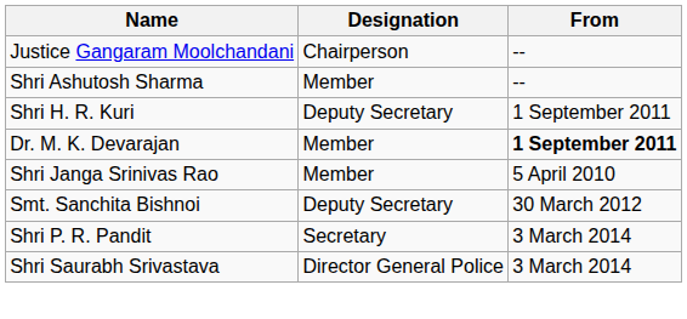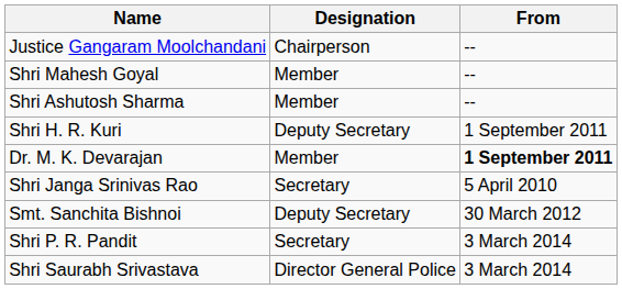 <table class="wikitable">
 <tr>
 <th>Name</th>
 <th>Designation</th>
 <th>From</th>
 </tr>
 <tr>
 <td>Justice <a href='#'>Gangaram Moolchandani</a></td>
 <td>Chairperson</td>
+<td>--</td>
+</tr>
+<tr>
+<td>Shri Mahesh Goyal</td>
+<td>Member</td>
 <td>--</td>
 </tr>
 <tr>
 <td>Shri Ashutosh Sharma</td>
 <td>Member</td>
 <td>--</td>
 </tr>
 <tr>
 <td>Shri H. R. Kuri</td>
 <td>Deputy Secretary</td>
 <td>1 September 2011</td>
 </tr>
 <tr>
 <td>Dr. M. K. Devarajan</td>
 <td>Member</td>
 <td><strong>1 September 2011</strong></td>
 </tr>
 <tr>
 <td>Shri Janga Srinivas Rao</td>
-<td>Member</td>
+<td>Secretary</td>
 <td>5 April 2010</td>
 </tr>
 <tr>
 <td>Smt. Sanchita Bishnoi</td>
 <td>Deputy Secretary</td>
 <td>30 March 2012</td>
 </tr>
 <tr>
 <td>Shri P. R. Pandit</td>
 <td>Secretary</td>
 <td>3 March 2014</td>
 </tr>
 <tr>
 <td>Shri Saurabh Srivastava</td>
 <td>Director General Police</td>
 <td>3 March 2014</td>
 </tr>
 </table>
